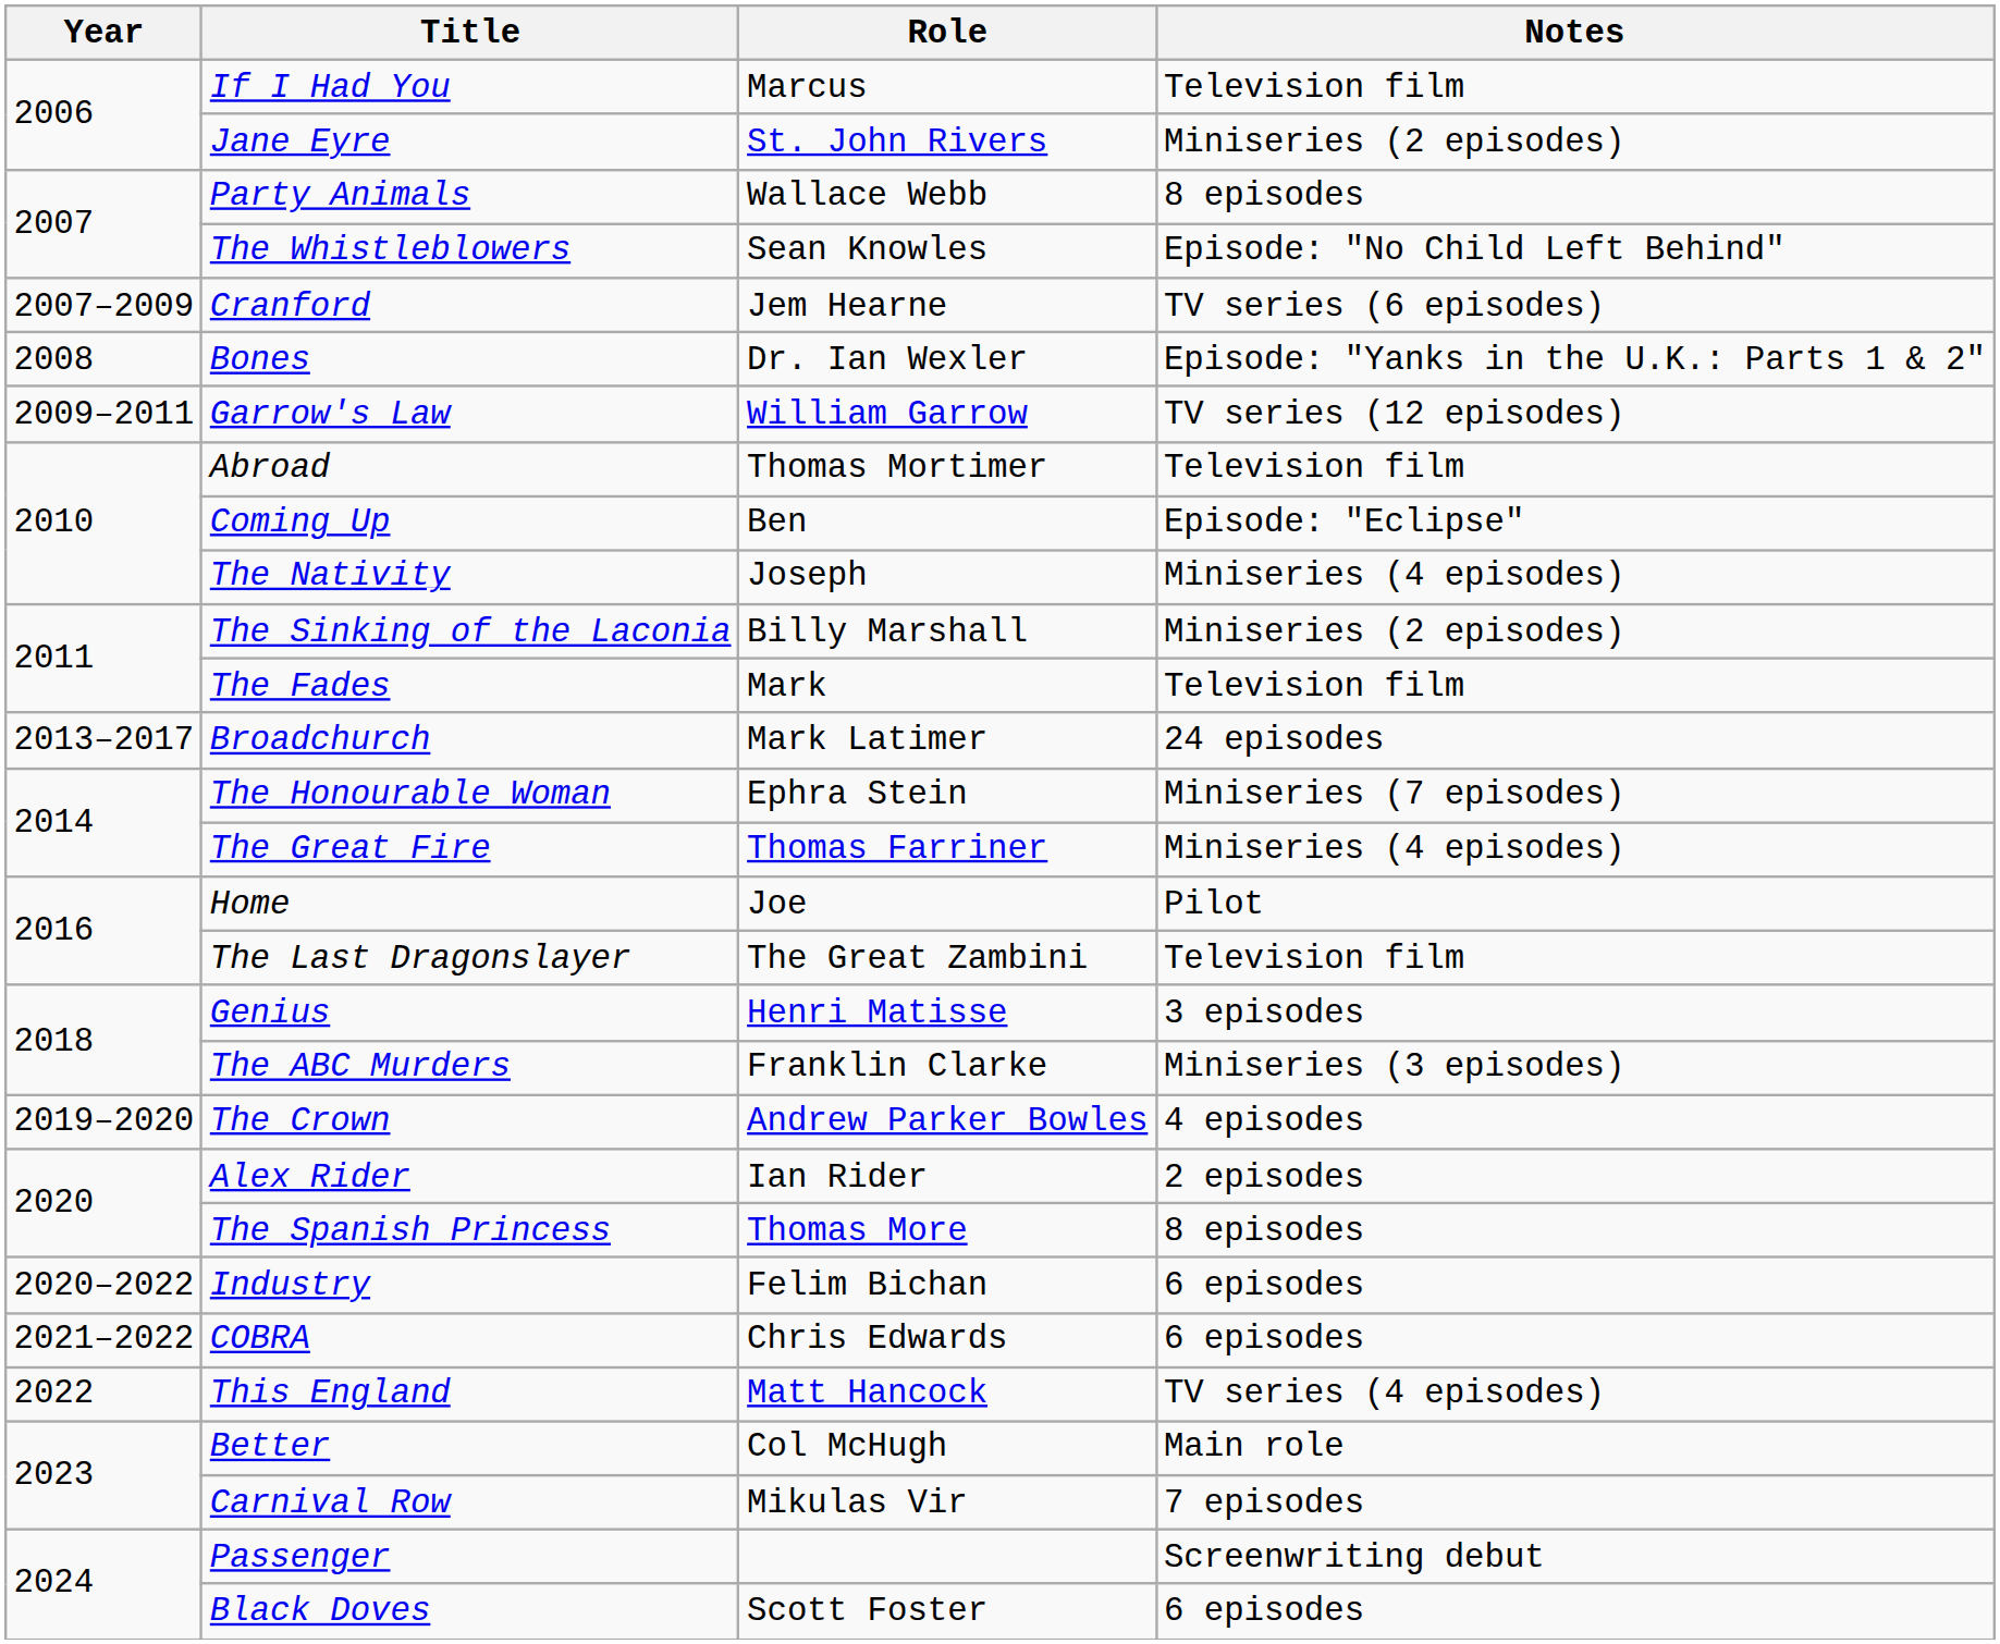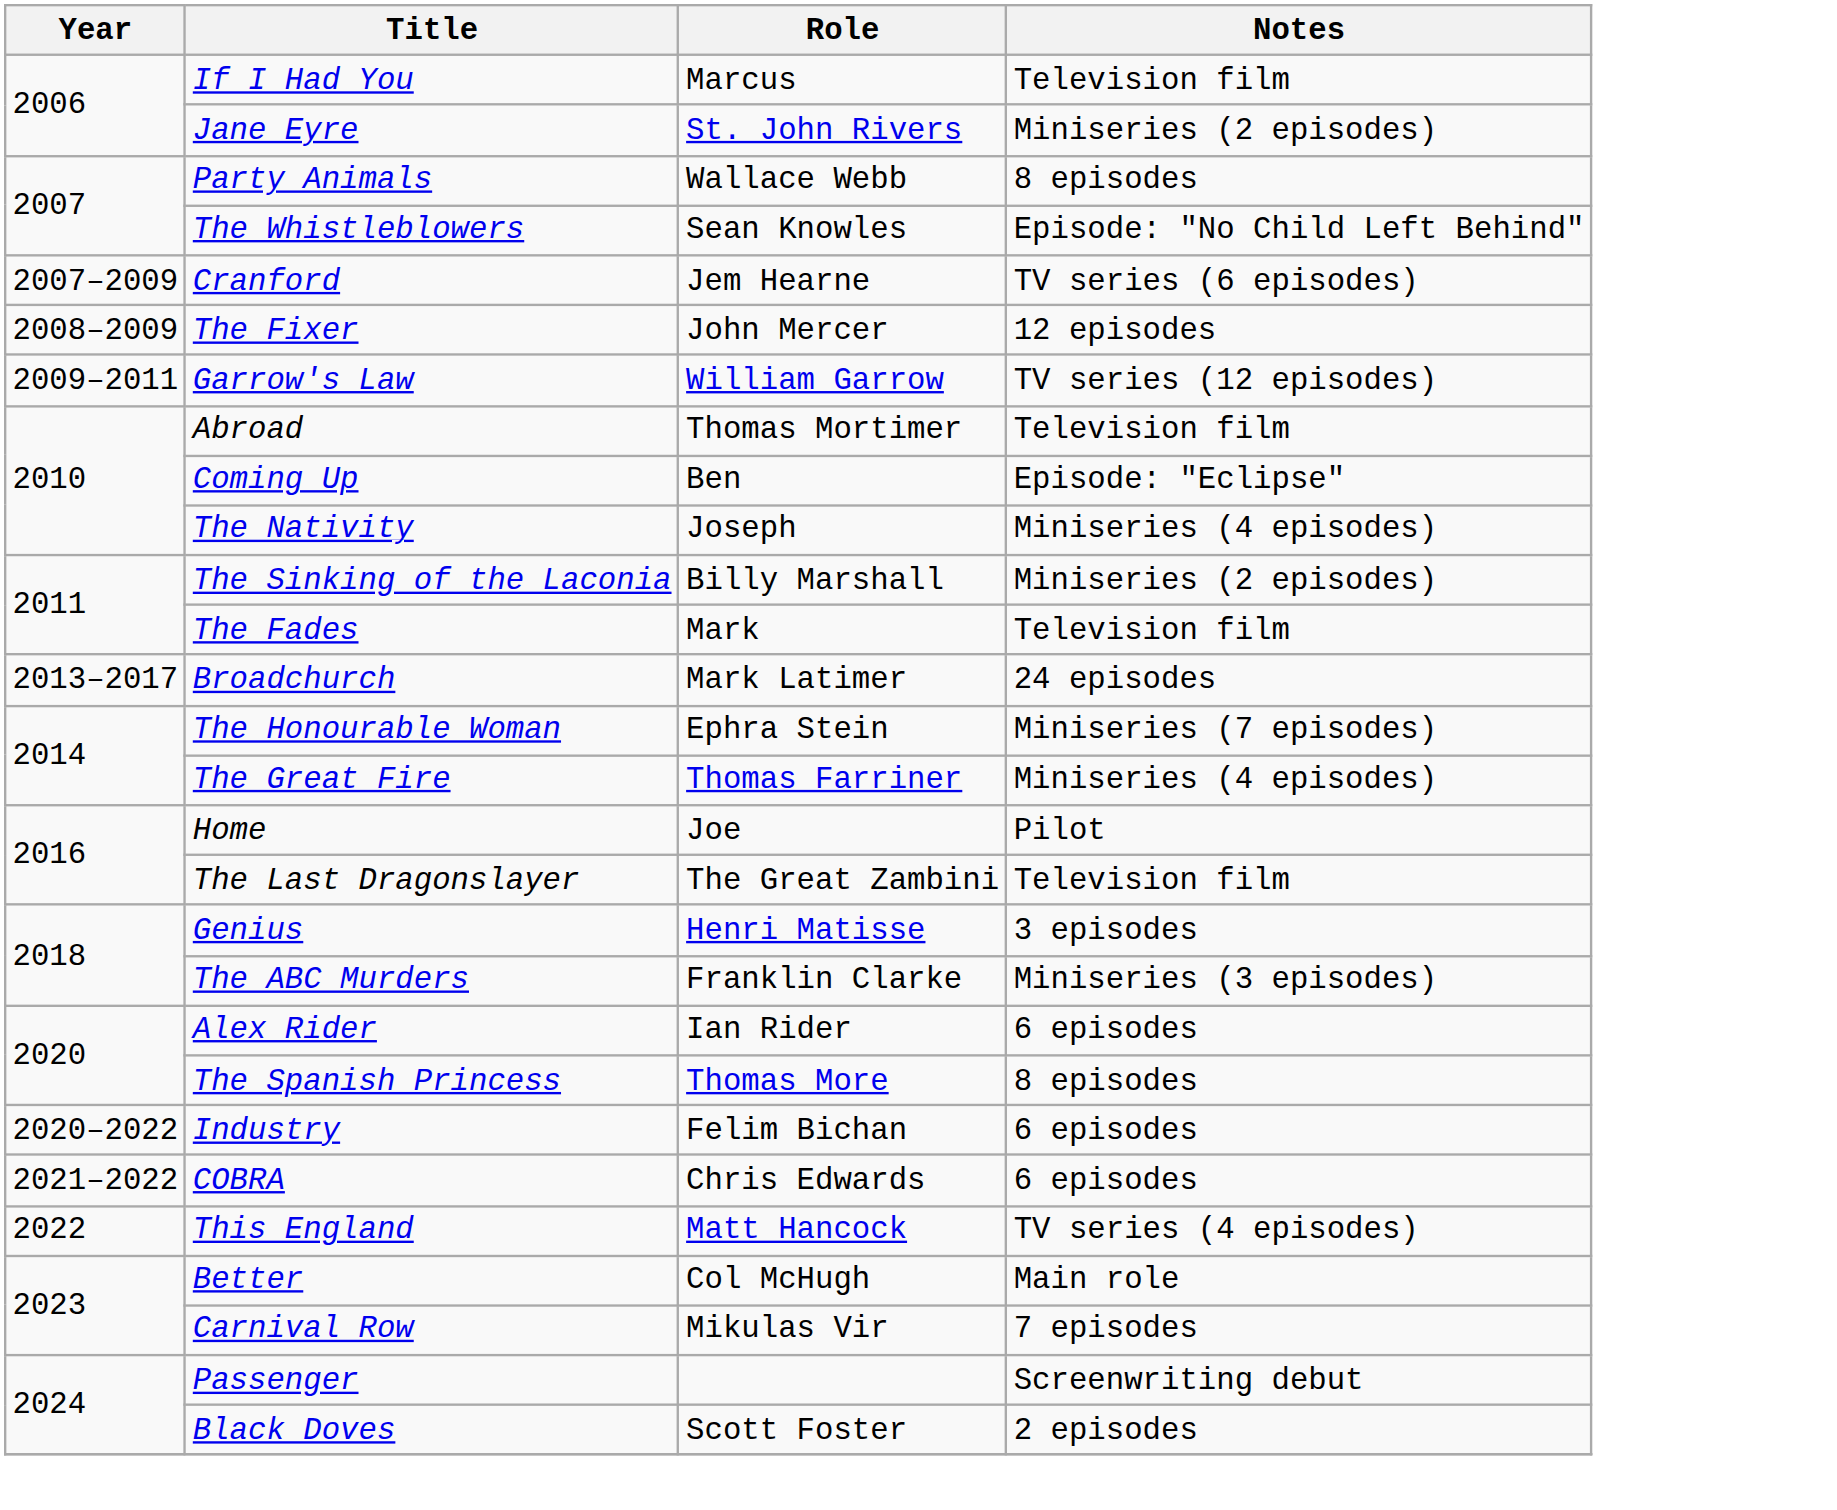 <table class="wikitable sortable">
 <tr>
 <th>Year</th>
 <th>Title</th>
 <th>Role</th>
 <th class="unsortable">Notes</th>
 </tr>
 <tr>
 <td rowspan="2">2006</td>
 <td><em><a href='#'>If I Had You</a></em></td>
 <td>Marcus</td>
 <td>Television film</td>
 </tr>
 <tr>
 <td><em><a href='#'>Jane Eyre</a></em></td>
 <td><a href='#'>St. John Rivers</a></td>
 <td>Miniseries (2 episodes)</td>
 </tr>
 <tr>
 <td rowspan="2">2007</td>
 <td><em><a href='#'>Party Animals</a></em></td>
 <td>Wallace Webb</td>
 <td>8 episodes</td>
 </tr>
 <tr>
 <td><em><a href='#'>The Whistleblowers</a></em></td>
 <td>Sean Knowles</td>
 <td>Episode: "No Child Left Behind"</td>
 </tr>
 <tr>
 <td>2007–2009</td>
 <td><em><a href='#'>Cranford</a></em></td>
 <td>Jem Hearne</td>
 <td>TV series (6 episodes)</td>
 </tr>
 <tr>
-<td>2008</td>
-<td><em><a href='#'>Bones</a></em></td>
-<td>Dr. Ian Wexler</td>
-<td>Episode: "Yanks in the U.K.: Parts 1 & 2"</td>
+<td>2008–2009</td>
+<td><em><a href='#'>The Fixer</a></em></td>
+<td>John Mercer</td>
+<td>12 episodes</td>
 </tr>
 <tr>
 <td>2009–2011</td>
 <td><em><a href='#'>Garrow's Law</a></em></td>
 <td><a href='#'>William Garrow</a></td>
 <td>TV series (12 episodes)</td>
 </tr>
 <tr>
 <td rowspan="3">2010</td>
 <td><em>Abroad</em></td>
 <td>Thomas Mortimer</td>
 <td>Television film</td>
 </tr>
 <tr>
 <td><em><a href='#'>Coming Up</a></em></td>
 <td>Ben</td>
 <td>Episode: "Eclipse"</td>
 </tr>
 <tr>
 <td><em><a href='#'>The Nativity</a></em></td>
 <td>Joseph</td>
 <td>Miniseries (4 episodes)</td>
 </tr>
 <tr>
 <td rowspan="2">2011</td>
 <td><em><a href='#'>The Sinking of the Laconia</a></em></td>
 <td>Billy Marshall</td>
 <td>Miniseries (2 episodes)</td>
 </tr>
 <tr>
 <td><em><a href='#'>The Fades</a></em></td>
 <td>Mark</td>
 <td>Television film</td>
 </tr>
 <tr>
 <td>2013–2017</td>
 <td><em><a href='#'>Broadchurch</a></em></td>
 <td>Mark Latimer</td>
 <td>24 episodes</td>
 </tr>
 <tr>
 <td rowspan="2">2014</td>
 <td><em><a href='#'>The Honourable Woman</a></em></td>
 <td>Ephra Stein</td>
 <td>Miniseries (7 episodes)</td>
 </tr>
 <tr>
 <td><em><a href='#'>The Great Fire</a></em></td>
 <td><a href='#'>Thomas Farriner</a></td>
 <td>Miniseries (4 episodes)</td>
 </tr>
 <tr>
 <td rowspan="2">2016</td>
 <td><em>Home</em></td>
 <td>Joe</td>
 <td>Pilot</td>
 </tr>
 <tr>
 <td><em>The Last Dragonslayer</em></td>
 <td>The Great Zambini</td>
 <td>Television film</td>
 </tr>
 <tr>
 <td rowspan="2">2018</td>
 <td><em><a href='#'>Genius</a></em></td>
 <td><a href='#'>Henri Matisse</a></td>
 <td>3 episodes</td>
 </tr>
 <tr>
 <td><em><a href='#'>The ABC Murders</a></em></td>
 <td>Franklin Clarke</td>
 <td>Miniseries (3 episodes)</td>
 </tr>
 <tr>
-<td>2019–2020</td>
-<td><em><a href='#'>The Crown</a></em></td>
-<td><a href='#'>Andrew Parker Bowles</a></td>
-<td>4 episodes</td>
-</tr>
-<tr>
 <td rowspan="2">2020</td>
 <td><em><a href='#'>Alex Rider</a></em></td>
 <td>Ian Rider</td>
-<td>2 episodes</td>
+<td>6 episodes</td>
 </tr>
 <tr>
 <td><em><a href='#'>The Spanish Princess</a></em></td>
 <td><a href='#'>Thomas More</a></td>
 <td>8 episodes</td>
 </tr>
 <tr>
 <td>2020–2022</td>
 <td><em><a href='#'>Industry</a></em></td>
 <td>Felim Bichan</td>
 <td>6 episodes</td>
 </tr>
 <tr>
 <td>2021–2022</td>
 <td><em><a href='#'>COBRA</a></em></td>
 <td>Chris Edwards</td>
 <td>6 episodes</td>
 </tr>
 <tr>
 <td>2022</td>
 <td><em><a href='#'>This England</a></em></td>
 <td><a href='#'>Matt Hancock</a></td>
 <td>TV series (4 episodes)</td>
 </tr>
 <tr>
 <td rowspan="2">2023</td>
 <td><em><a href='#'>Better</a></em></td>
 <td>Col McHugh</td>
 <td>Main role</td>
 </tr>
 <tr>
 <td><em><a href='#'>Carnival Row</a></em></td>
 <td>Mikulas Vir</td>
 <td>7 episodes</td>
 </tr>
 <tr>
 <td rowspan="2">2024</td>
 <td><em><a href='#'>Passenger</a></em></td>
 <td></td>
 <td>Screenwriting debut</td>
 </tr>
 <tr>
 <td><em><a href='#'>Black Doves</a></em></td>
 <td>Scott Foster</td>
-<td>6 episodes</td>
+<td>2 episodes</td>
 </tr>
 <tr>
 </tr>
 </table>
